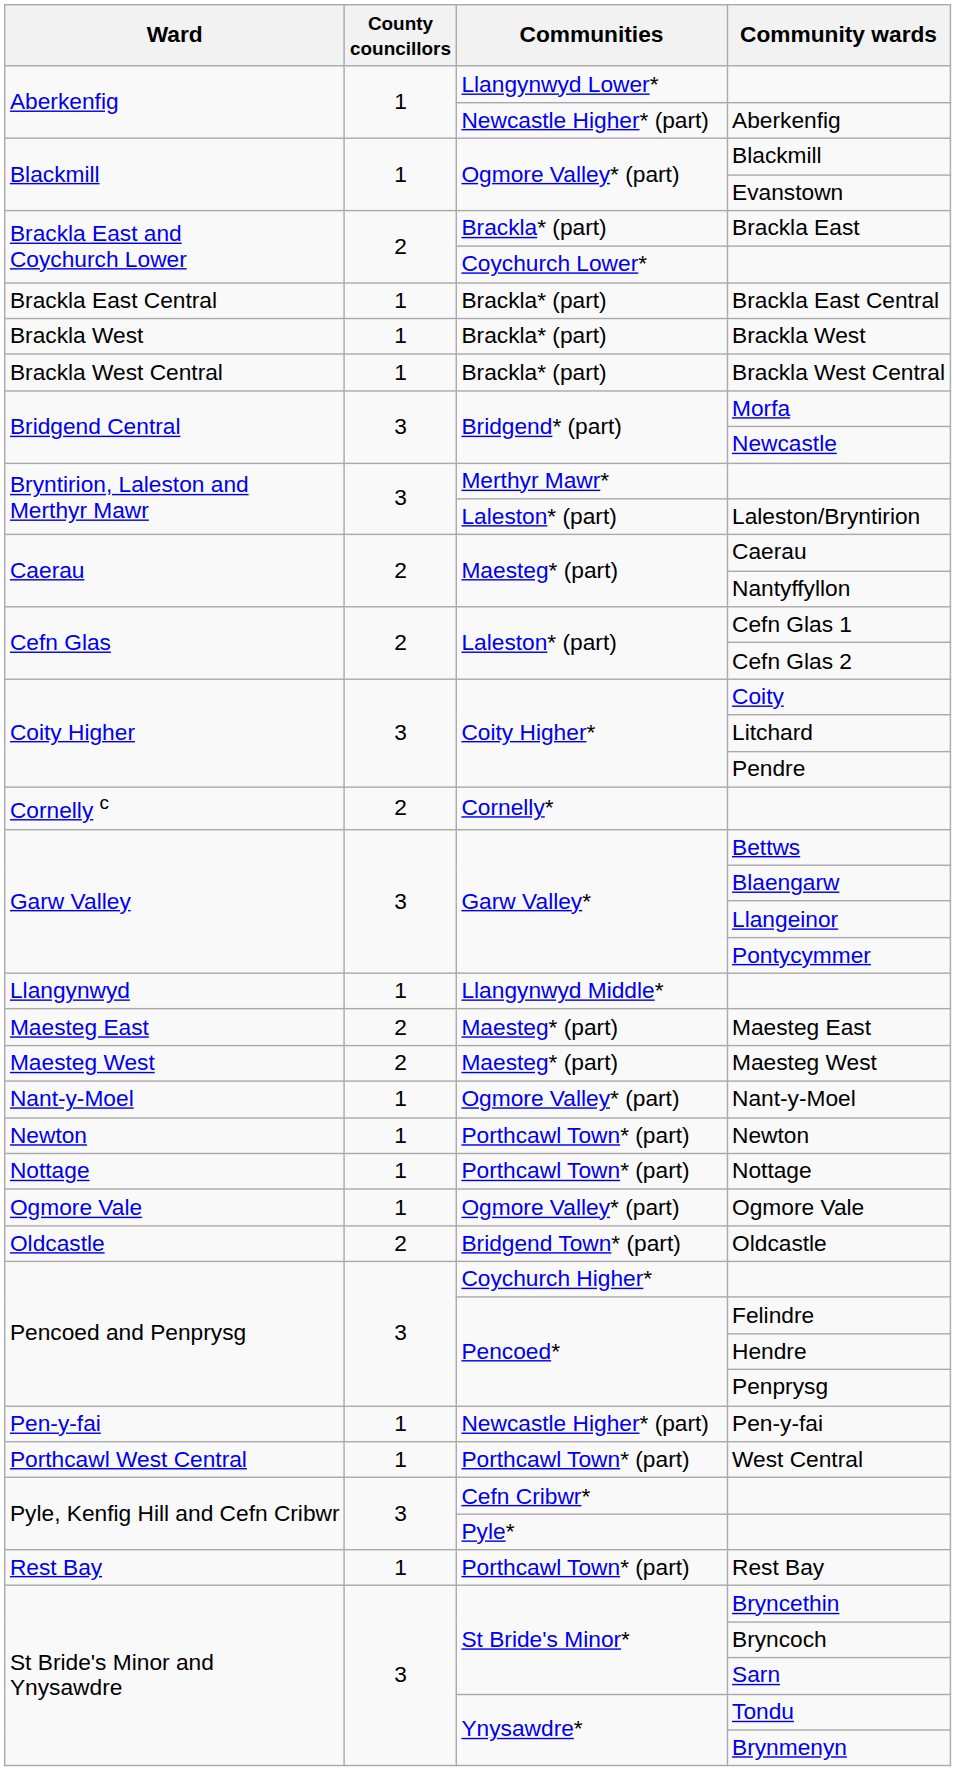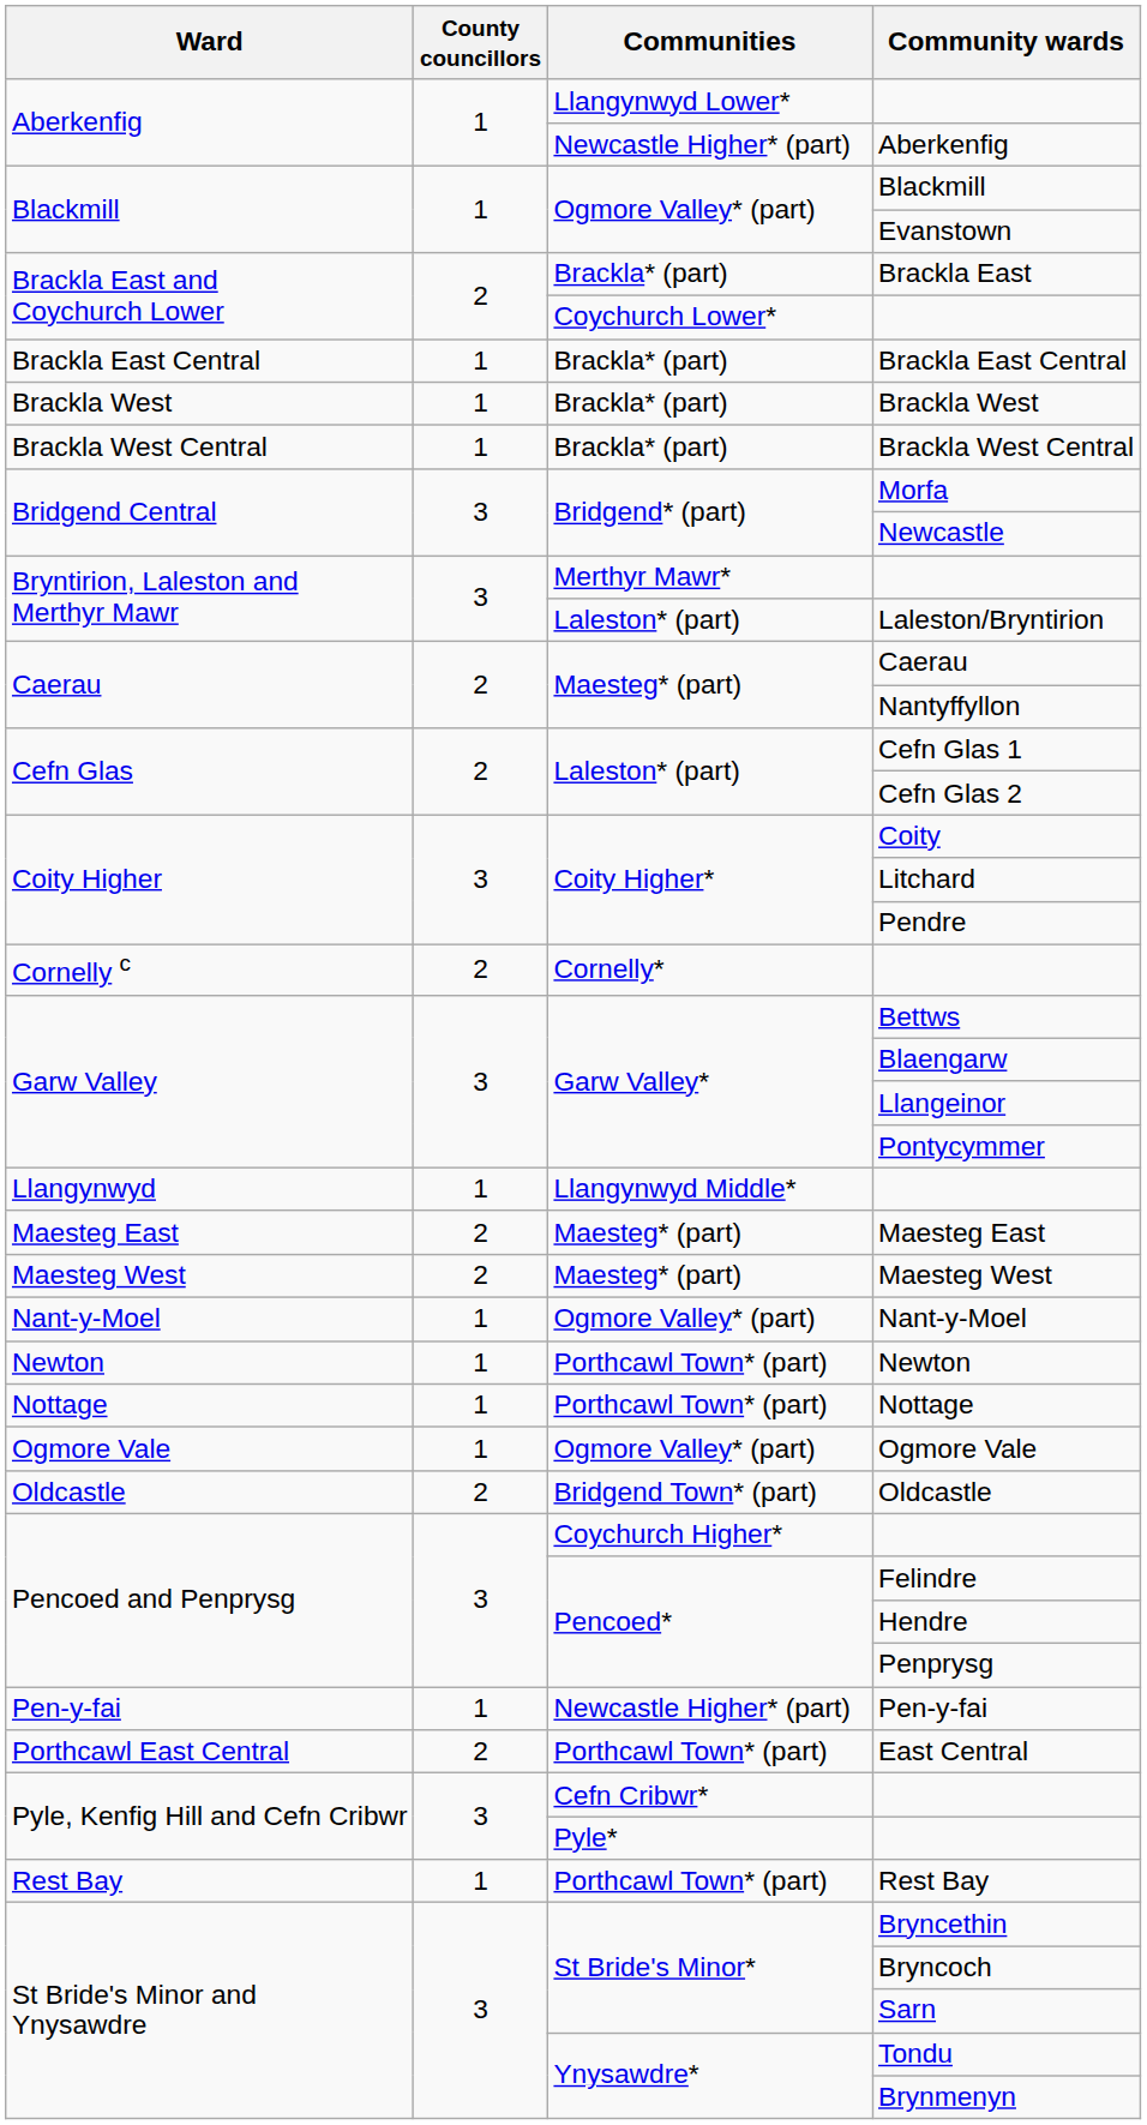 <table class="wikitable">
 <tr>
 <th>Ward </th>
 <th><small>County<br>councillors</small></th>
 <th>Communities</th>
 <th>Community wards </th>
 </tr>
 <tr>
 <td rowspan="2"><a href='#'>Aberkenfig</a></td>
 <td align="center" rowspan="2">1</td>
 <td><a href='#'>Llangynwyd Lower</a>*</td>
 </tr>
 <tr>
 <td><a href='#'>Newcastle Higher</a>* (part)  </td>
 <td>Aberkenfig</td>
 </tr>
 <tr>
 <td rowspan="2"><a href='#'>Blackmill</a></td>
 <td align="center" rowspan="2">1</td>
 <td rowspan="2"><a href='#'>Ogmore Valley</a>* (part)</td>
 <td>Blackmill</td>
 </tr>
 <tr>
 <td>Evanstown</td>
 </tr>
 <tr>
 <td rowspan="2"><a href='#'>Brackla East and<br>Coychurch Lower</a></td>
 <td align="center" rowspan="2">2</td>
 <td><a href='#'>Brackla</a>* (part)</td>
 <td>Brackla East</td>
 </tr>
 <tr>
 <td><a href='#'>Coychurch Lower</a>*</td>
 <td></td>
 </tr>
 <tr>
 <td>Brackla East Central</td>
 <td align="center">1</td>
 <td>Brackla* (part)</td>
 <td>Brackla East Central</td>
 </tr>
 <tr>
 <td>Brackla West</td>
 <td align="center">1</td>
 <td>Brackla* (part)</td>
 <td>Brackla West</td>
 </tr>
 <tr>
 <td>Brackla West Central</td>
 <td align="center">1</td>
 <td>Brackla* (part)</td>
 <td>Brackla West Central</td>
 </tr>
 <tr>
 <td rowspan="2"><a href='#'>Bridgend Central</a></td>
 <td align="center" rowspan="2">3</td>
 <td rowspan="2"><a href='#'>Bridgend</a>* (part)</td>
 <td><a href='#'>Morfa</a></td>
 </tr>
 <tr>
 <td><a href='#'>Newcastle</a></td>
 </tr>
 <tr>
 <td rowspan="2"><a href='#'>Bryntirion, Laleston and<br>Merthyr Mawr</a></td>
 <td align="center" rowspan="2">3</td>
 <td><a href='#'>Merthyr Mawr</a>*</td>
 </tr>
 <tr>
 <td><a href='#'>Laleston</a>* (part)</td>
 <td>Laleston/Bryntirion</td>
 </tr>
 <tr>
 <td rowspan="2"><a href='#'>Caerau</a></td>
 <td align="center" rowspan="2">2</td>
 <td rowspan="2"><a href='#'>Maesteg</a>* (part)</td>
 <td>Caerau</td>
 </tr>
 <tr>
 <td>Nantyffyllon</td>
 </tr>
 <tr>
 <td rowspan="2"><a href='#'>Cefn Glas</a></td>
 <td align="center" rowspan="2">2</td>
 <td rowspan="2"><a href='#'>Laleston</a>* (part)</td>
 <td>Cefn Glas 1</td>
 </tr>
 <tr>
 <td>Cefn Glas 2</td>
 </tr>
 <tr>
 <td rowspan="3"><a href='#'>Coity Higher</a></td>
 <td align="center" rowspan="3">3</td>
 <td rowspan="3"><a href='#'>Coity Higher</a>*</td>
 <td><a href='#'>Coity</a></td>
 </tr>
 <tr>
 <td>Litchard</td>
 </tr>
 <tr>
 <td>Pendre</td>
 </tr>
 <tr>
 <td><a href='#'>Cornelly</a> <sup>c</sup></td>
 <td align="center">2</td>
 <td><a href='#'>Cornelly</a>*</td>
 <td></td>
 </tr>
 <tr>
 <td rowspan="4"><a href='#'>Garw Valley</a></td>
 <td align="center" rowspan="4">3</td>
 <td rowspan="4"><a href='#'>Garw Valley</a>*</td>
 <td><a href='#'>Bettws</a></td>
 </tr>
 <tr>
 <td><a href='#'>Blaengarw</a></td>
 </tr>
 <tr>
 <td><a href='#'>Llangeinor</a></td>
 </tr>
 <tr>
 <td><a href='#'>Pontycymmer</a></td>
 </tr>
 <tr>
 <td><a href='#'>Llangynwyd</a></td>
 <td align="center">1</td>
 <td><a href='#'>Llangynwyd Middle</a>*</td>
 <td></td>
 </tr>
 <tr>
 <td><a href='#'>Maesteg East</a></td>
 <td align="center">2</td>
 <td><a href='#'>Maesteg</a>* (part)</td>
 <td>Maesteg East</td>
 </tr>
 <tr>
 <td><a href='#'>Maesteg West</a></td>
 <td align="center">2</td>
 <td><a href='#'>Maesteg</a>* (part)</td>
 <td>Maesteg West</td>
 </tr>
 <tr>
 <td><a href='#'>Nant-y-Moel</a></td>
 <td align="center">1</td>
 <td><a href='#'>Ogmore Valley</a>* (part)</td>
 <td>Nant-y-Moel</td>
 </tr>
 <tr>
 <td><a href='#'>Newton</a></td>
 <td align="center">1</td>
 <td><a href='#'>Porthcawl Town</a>* (part)</td>
 <td>Newton</td>
 </tr>
 <tr>
 <td><a href='#'>Nottage</a></td>
 <td align="center">1</td>
 <td><a href='#'>Porthcawl Town</a>* (part)</td>
 <td>Nottage</td>
 </tr>
 <tr>
 <td><a href='#'>Ogmore Vale</a></td>
 <td align="center">1</td>
 <td><a href='#'>Ogmore Valley</a>* (part)</td>
 <td>Ogmore Vale</td>
 </tr>
 <tr>
 <td><a href='#'>Oldcastle</a></td>
 <td align="center">2</td>
 <td><a href='#'>Bridgend Town</a>* (part)</td>
 <td>Oldcastle</td>
 </tr>
 <tr>
 <td rowspan="4">Pencoed and Penprysg</td>
 <td align="center" rowspan="4">3</td>
 <td><a href='#'>Coychurch Higher</a>*</td>
 <td></td>
 </tr>
 <tr>
 <td rowspan="3"><a href='#'>Pencoed</a>*</td>
 <td>Felindre</td>
 </tr>
 <tr>
 <td>Hendre</td>
 </tr>
 <tr>
 <td>Penprysg</td>
 </tr>
 <tr>
 <td><a href='#'>Pen-y-fai</a></td>
 <td align="center">1</td>
 <td><a href='#'>Newcastle Higher</a>* (part)</td>
 <td>Pen-y-fai</td>
 </tr>
 <tr>
-<td><a href='#'>Porthcawl West Central</a></td>
-<td align="center">1</td>
+<td><a href='#'>Porthcawl East Central</a></td>
+<td align="center">2</td>
 <td><a href='#'>Porthcawl Town</a>* (part)</td>
-<td>West Central</td>
+<td>East Central</td>
 </tr>
 <tr>
 <td rowspan="2">Pyle, Kenfig Hill and Cefn Cribwr</td>
 <td align="center" rowspan="2">3</td>
 <td><a href='#'>Cefn Cribwr</a>*</td>
 <td></td>
 </tr>
 <tr>
 <td><a href='#'>Pyle</a>*</td>
 <td></td>
 </tr>
 <tr>
 <td><a href='#'>Rest Bay</a></td>
 <td align="center">1</td>
 <td><a href='#'>Porthcawl Town</a>* (part)</td>
 <td>Rest Bay</td>
 </tr>
 <tr>
 <td rowspan="5">St Bride's Minor and<br>Ynysawdre</td>
 <td align="center" rowspan="5">3</td>
 <td rowspan="3"><a href='#'>St Bride's Minor</a>*</td>
 <td><a href='#'>Bryncethin</a></td>
 </tr>
 <tr>
 <td>Bryncoch</td>
 </tr>
 <tr>
 <td><a href='#'>Sarn</a></td>
 </tr>
 <tr>
 <td rowspan="2"><a href='#'>Ynysawdre</a>*</td>
 <td><a href='#'>Tondu</a></td>
 </tr>
 <tr>
 <td><a href='#'>Brynmenyn</a></td>
 </tr>
 </table>
